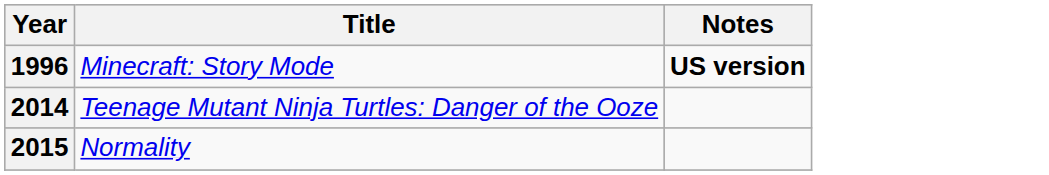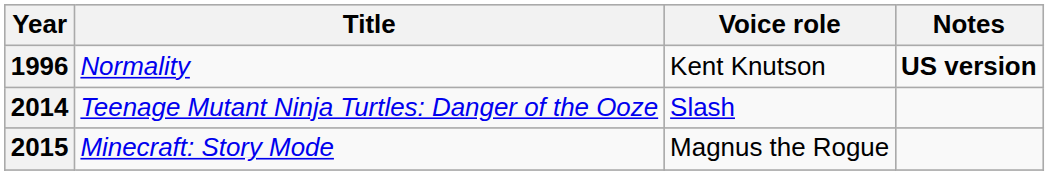 <table class="wikitable plainrowheaders">
 <tr>
 <th scope="col">Year</th>
 <th scope="col">Title</th>
+<th scope="col">Voice role</th>
 <th scope="col">Notes</th>
 </tr>
 <tr>
 <th scope="row">1996</th>
-<td><em><a href='#'>Minecraft: Story Mode</a></em></td>
+<td><em><a href='#'>Normality</a></em></td>
+<td>Kent Knutson</td>
 <td><strong>US version</strong></td>
 </tr>
 <tr>
 <th scope="row">2014</th>
 <td><em><a href='#'>Teenage Mutant Ninja Turtles: Danger of the Ooze</a></em></td>
+<td><a href='#'>Slash</a></td>
 <td></td>
 </tr>
 <tr>
 <th scope="row">2015</th>
-<td><em><a href='#'>Normality</a></em></td>
+<td><em><a href='#'>Minecraft: Story Mode</a></em></td>
+<td>Magnus the Rogue</td>
 <td></td>
 </tr>
 </table>
